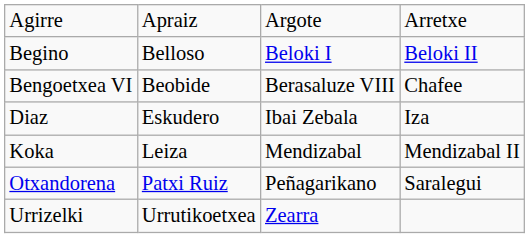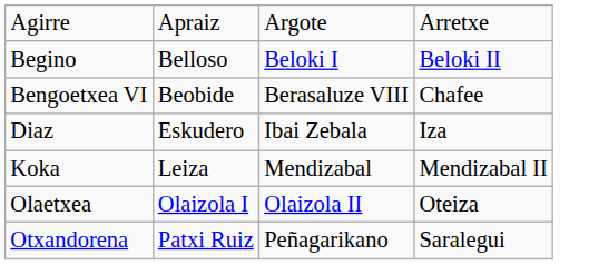 <table class="wikitable" border="1">
 <tr>
 <td>Agirre</td>
 <td>Apraiz</td>
 <td>Argote</td>
 <td>Arretxe</td>
 </tr>
 <tr>
 <td>Begino</td>
 <td>Belloso</td>
 <td><a href='#'>Beloki I</a></td>
 <td><a href='#'>Beloki II</a></td>
 </tr>
 <tr>
 <td>Bengoetxea VI</td>
 <td>Beobide</td>
 <td>Berasaluze VIII</td>
 <td>Chafee</td>
 </tr>
 <tr>
 <td>Diaz</td>
 <td>Eskudero</td>
 <td>Ibai Zebala</td>
 <td>Iza</td>
 </tr>
 <tr>
 <td>Koka</td>
 <td>Leiza</td>
 <td>Mendizabal</td>
 <td>Mendizabal II</td>
 </tr>
 <tr>
+<td>Olaetxea</td>
+<td><a href='#'>Olaizola I</a></td>
+<td><a href='#'>Olaizola II</a></td>
+<td>Oteiza</td>
+</tr>
+<tr>
 <td><a href='#'>Otxandorena</a></td>
 <td><a href='#'>Patxi Ruiz</a></td>
 <td>Peñagarikano</td>
 <td>Saralegui</td>
 </tr>
-<tr>
-<td>Urrizelki</td>
-<td>Urrutikoetxea</td>
-<td><a href='#'>Zearra</a></td>
-<td></td>
-</tr>
 </table>
